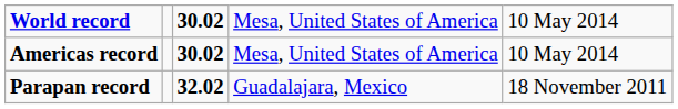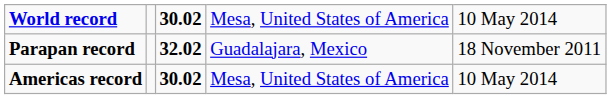 <table class="wikitable">
 <tr>
 <td><strong><a href='#'>World record</a></strong></td>
-<td></td>
-<td><strong>30.02</strong></td>
-<td><a href='#'>Mesa</a>, <a href='#'>United States of America</a></td>
-<td>10 May 2014</td>
-</tr>
-<tr>
-<td><strong>Americas record</strong></td>
 <td></td>
 <td><strong>30.02</strong></td>
 <td><a href='#'>Mesa</a>, <a href='#'>United States of America</a></td>
 <td>10 May 2014</td>
 </tr>
 <tr>
 <td><strong>Parapan record</strong></td>
 <td></td>
 <td><strong>32.02</strong></td>
 <td><a href='#'>Guadalajara</a>, <a href='#'>Mexico</a></td>
 <td>18 November 2011</td>
 </tr>
+<tr>
+<td><strong>Americas record</strong></td>
+<td></td>
+<td><strong>30.02</strong></td>
+<td><a href='#'>Mesa</a>, <a href='#'>United States of America</a></td>
+<td>10 May 2014</td>
+</tr>
 </table>
